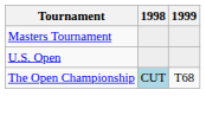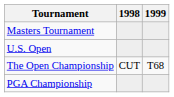 <table class="wikitable" style="font-size:95%;text-align:center;">
 <tr>
 <th>Tournament</th>
 <th>1998</th>
 <th>1999</th>
 </tr>
 <tr>
 <td align=left><a href='#'>Masters Tournament</a></td>
 <td style="background:#eeeeee;"></td>
 <td style="background:#eeeeee;"></td>
 </tr>
 <tr>
 <td align=left><a href='#'>U.S. Open</a></td>
 <td style="background:#eeeeee;"></td>
 <td style="background:#eeeeee;"></td>
 </tr>
 <tr>
 <td align=left><a href='#'>The Open Championship</a></td>
-<td style="background: lightblue;">CUT</td>
+<td>CUT</td>
 <td>T68</td>
 </tr>
+<tr>
+<td align=left><a href='#'>PGA Championship</a></td>
+<td style="background:#eeeeee;"></td>
+<td style="background:#eeeeee;"></td>
+</tr>
 </table>
